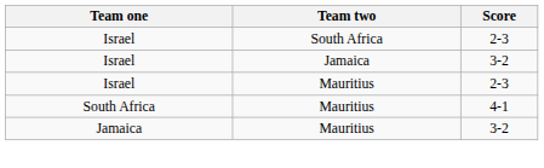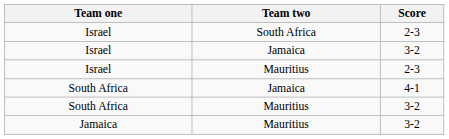 <table class="wikitable" style="text-align: center">
 <tr>
 <th width=250>Team one</th>
 <th width=250>Team two</th>
 <th width=80>Score</th>
 </tr>
 <tr>
 <td> Israel</td>
 <td> South Africa</td>
 <td>2-3</td>
 </tr>
 <tr>
 <td> Israel</td>
 <td> Jamaica</td>
 <td>3-2</td>
 </tr>
 <tr>
 <td> Israel</td>
 <td> Mauritius</td>
 <td>2-3</td>
 </tr>
 <tr>
 <td> South Africa</td>
+<td> Jamaica</td>
+<td>4-1</td>
+</tr>
+<tr>
+<td> South Africa</td>
 <td> Mauritius</td>
-<td>4-1</td>
+<td>3-2</td>
 </tr>
 <tr>
 <td> Jamaica</td>
 <td> Mauritius</td>
 <td>3-2</td>
 </tr>
 </table>
